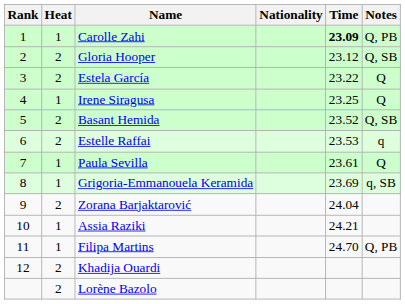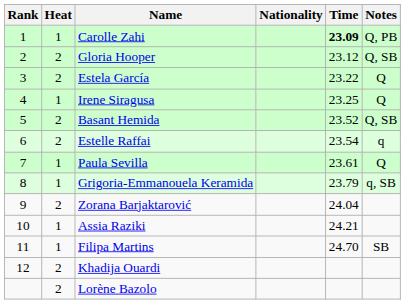 <table class="wikitable sortable" style="text-align:center">
 <tr>
 <th>Rank</th>
 <th>Heat</th>
 <th>Name</th>
 <th>Nationality</th>
 <th>Time</th>
 <th>Notes</th>
 </tr>
 <tr bgcolor=ccffcc>
 <td>1</td>
 <td>1</td>
 <td align=left><a href='#'>Carolle Zahi</a></td>
 <td align=left></td>
 <td><strong>23.09</strong></td>
 <td>Q, PB</td>
 </tr>
 <tr bgcolor=ccffcc>
 <td>2</td>
 <td>2</td>
 <td align=left><a href='#'>Gloria Hooper</a></td>
 <td align=left></td>
 <td>23.12</td>
 <td>Q, SB</td>
 </tr>
 <tr bgcolor=ccffcc>
 <td>3</td>
 <td>2</td>
 <td align=left><a href='#'>Estela García</a></td>
 <td align=left></td>
 <td>23.22</td>
 <td>Q</td>
 </tr>
 <tr bgcolor=ccffcc>
 <td>4</td>
 <td>1</td>
 <td align=left><a href='#'>Irene Siragusa</a></td>
 <td align=left></td>
 <td>23.25</td>
 <td>Q</td>
 </tr>
 <tr bgcolor=ccffcc>
 <td>5</td>
 <td>2</td>
 <td align=left><a href='#'>Basant Hemida</a></td>
 <td align=left></td>
 <td>23.52</td>
 <td>Q, SB</td>
 </tr>
 <tr bgcolor=ddffdd>
 <td>6</td>
 <td>2</td>
 <td align=left><a href='#'>Estelle Raffai</a></td>
 <td align=left></td>
-<td>23.53</td>
+<td>23.54</td>
 <td>q</td>
 </tr>
 <tr bgcolor=ccffcc>
 <td>7</td>
 <td>1</td>
 <td align=left><a href='#'>Paula Sevilla</a></td>
 <td align=left></td>
 <td>23.61</td>
 <td>Q</td>
 </tr>
 <tr bgcolor=ddffdd>
 <td>8</td>
 <td>1</td>
 <td align=left><a href='#'>Grigoria-Emmanouela Keramida</a></td>
 <td align=left></td>
-<td>23.69</td>
+<td>23.79</td>
 <td>q, SB</td>
 </tr>
 <tr>
 <td>9</td>
 <td>2</td>
 <td align=left><a href='#'>Zorana Barjaktarović</a></td>
 <td align=left></td>
 <td>24.04</td>
 <td></td>
 </tr>
 <tr>
 <td>10</td>
 <td>1</td>
 <td align=left><a href='#'>Assia Raziki</a></td>
 <td align=left></td>
 <td>24.21</td>
 <td></td>
 </tr>
 <tr>
 <td>11</td>
 <td>1</td>
 <td align=left><a href='#'>Filipa Martins</a></td>
 <td align=left></td>
 <td>24.70</td>
-<td>Q, PB</td>
+<td>SB</td>
 </tr>
 <tr>
 <td>12</td>
 <td>2</td>
 <td align=left><a href='#'>Khadija Ouardi</a></td>
 <td align=left></td>
 <td></td>
 <td></td>
 </tr>
 <tr>
 <td></td>
 <td>2</td>
 <td align=left><a href='#'>Lorène Bazolo</a></td>
 <td align=left></td>
 <td></td>
 <td></td>
 </tr>
 </table>
